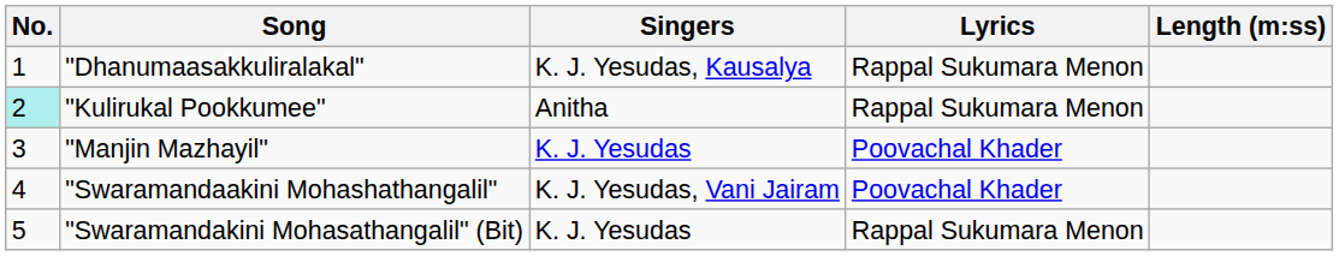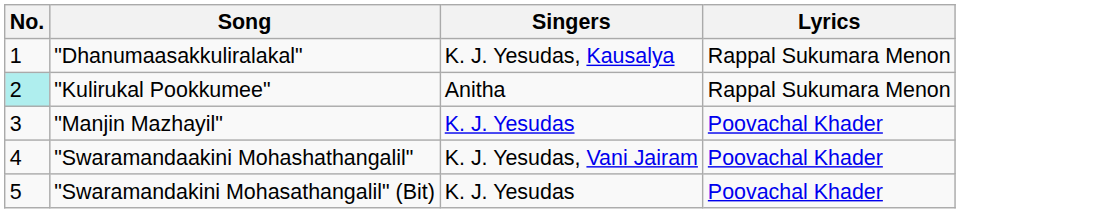 <table class="wikitable" style="font-size:95%;">
 <tr>
 <th>No.</th>
 <th>Song</th>
 <th>Singers</th>
 <th>Lyrics</th>
-<th>Length (m:ss)</th>
 </tr>
 <tr>
 <td>1</td>
 <td>"Dhanumaasakkuliralakal"</td>
 <td>K. J. Yesudas, <a href='#'>Kausalya</a></td>
 <td>Rappal Sukumara Menon</td>
-<td></td>
 </tr>
 <tr>
 <td style="background: paleturquoise;">2</td>
 <td>"Kulirukal Pookkumee"</td>
 <td>Anitha</td>
 <td>Rappal Sukumara Menon</td>
-<td></td>
 </tr>
 <tr>
 <td>3</td>
 <td>"Manjin Mazhayil"</td>
 <td><a href='#'>K. J. Yesudas</a></td>
 <td><a href='#'>Poovachal Khader</a></td>
-<td></td>
 </tr>
 <tr>
 <td>4</td>
 <td>"Swaramandaakini Mohashathangalil"</td>
 <td>K. J. Yesudas, <a href='#'>Vani Jairam</a></td>
 <td><a href='#'>Poovachal Khader</a></td>
-<td></td>
 </tr>
 <tr>
 <td>5</td>
 <td>"Swaramandakini Mohasathangalil" (Bit)</td>
 <td>K. J. Yesudas</td>
-<td>Rappal Sukumara Menon</td>
-<td></td>
+<td><a href='#'>Poovachal Khader</a></td>
 </tr>
 </table>
